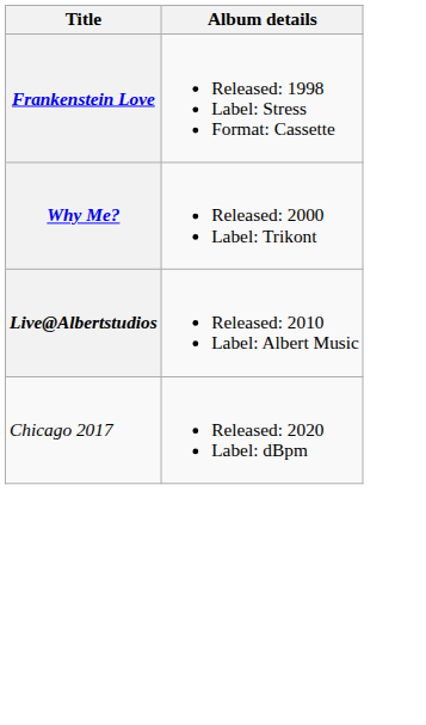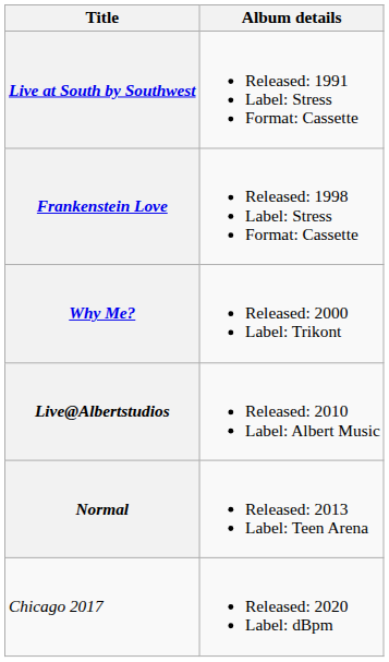 <table class="wikitable plainrowheaders">
 <tr>
 <th scope="col">Title</th>
 <th scope="col">Album details</th>
+</tr>
+<tr>
+<th scope="row"><em><a href='#'>Live at South by Southwest</a></em></th>
+<td><br><ul><li>Released: 1991</li><li>Label: Stress</li><li>Format: Cassette</li></ul></td>
 </tr>
 <tr>
 <th scope="row"><em><a href='#'>Frankenstein Love</a></em></th>
 <td><br><ul><li>Released: 1998</li><li>Label: Stress</li><li>Format: Cassette</li></ul></td>
 </tr>
 <tr>
 <th scope="row"><em><a href='#'>Why Me?</a></em></th>
 <td><br><ul><li>Released: 2000</li><li>Label: Trikont</li></ul></td>
 </tr>
 <tr>
 <th scope="row"><em>Live@Albertstudios</em></th>
 <td><br><ul><li>Released: 2010</li><li>Label: Albert Music</li></ul></td>
 </tr>
 <tr>
+<th scope="row"><em>Normal</em></th>
+<td><br><ul><li>Released: 2013</li><li>Label: Teen Arena</li></ul></td>
+</tr>
+<tr>
 <td><em>Chicago 2017</em></td>
 <td><br><ul><li>Released: 2020</li><li>Label: dBpm</li></ul></td>
 </tr>
 </table>
